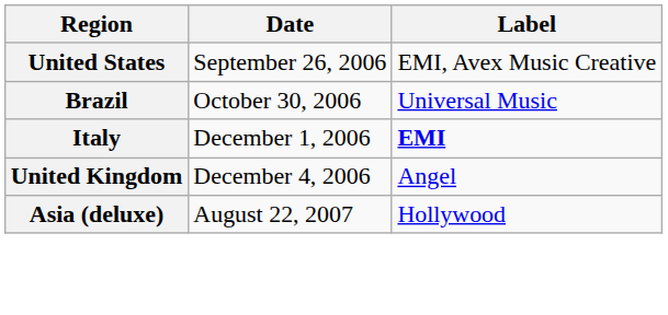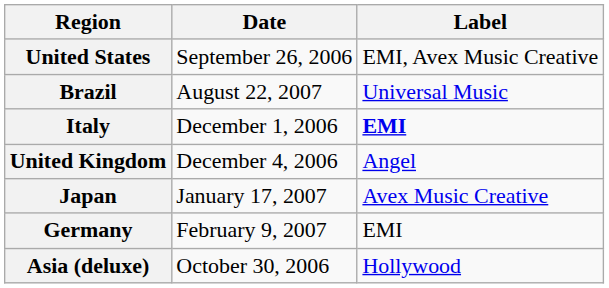 <table class="wikitable plainrowheaders">
 <tr>
 <th scope="col">Region</th>
 <th scope="col">Date</th>
 <th scope="col">Label</th>
 </tr>
 <tr>
 <th scope="row">United States</th>
 <td style="text-align:left;">September 26, 2006</td>
 <td>EMI, Avex Music Creative</td>
 </tr>
 <tr>
 <th scope="row">Brazil</th>
-<td style="text-align:left;">October 30, 2006</td>
+<td style="text-align:left;">August 22, 2007</td>
 <td><a href='#'>Universal Music</a></td>
 </tr>
 <tr>
 <th scope="row">Italy</th>
 <td style="text-align:left;">December 1, 2006</td>
 <td><strong><a href='#'>EMI</a></strong></td>
 </tr>
 <tr>
 <th scope="row">United Kingdom</th>
 <td style="text-align:left;">December 4, 2006</td>
 <td><a href='#'>Angel</a></td>
 </tr>
 <tr>
+<th scope="row">Japan</th>
+<td style="text-align:left;">January 17, 2007</td>
+<td><a href='#'>Avex Music Creative</a></td>
+</tr>
+<tr>
+<th scope="row">Germany</th>
+<td style="text-align:left;">February 9, 2007</td>
+<td>EMI</td>
+</tr>
+<tr>
 <th scope="row">Asia (deluxe)</th>
-<td style="text-align:left;">August 22, 2007</td>
+<td style="text-align:left;">October 30, 2006</td>
 <td><a href='#'>Hollywood</a></td>
 </tr>
 </table>
